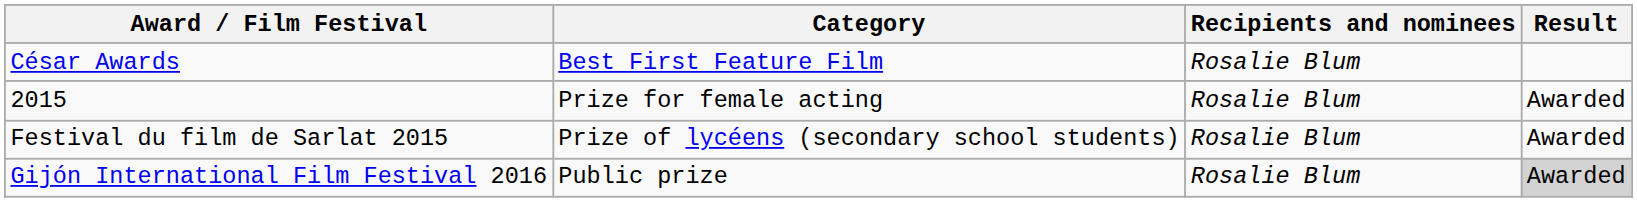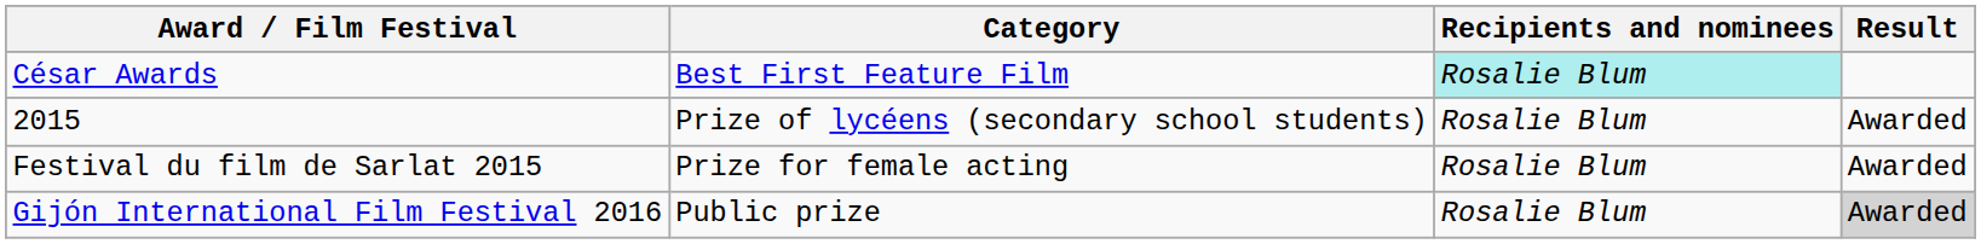 <table class="wikitable plainrowheaders sortable">
 <tr style="background:#ccc; text-align:center;">
 <th scope="col">Award / Film Festival</th>
 <th scope="col">Category</th>
 <th scope="col">Recipients and nominees</th>
 <th scope="col">Result</th>
 </tr>
 <tr>
 <td><a href='#'>César Awards</a></td>
 <td><a href='#'>Best First Feature Film</a></td>
-<td><em>Rosalie Blum</em></td>
+<td style="background: paleturquoise;"><em>Rosalie Blum</em></td>
 <td></td>
 </tr>
 <tr>
 <td> 2015</td>
-<td>Prize for female acting</td>
+<td>Prize of <a href='#'>lycéens</a> (secondary school students)</td>
 <td><em>Rosalie Blum</em></td>
 <td>Awarded</td>
 </tr>
 <tr>
 <td>Festival du film de Sarlat 2015</td>
-<td>Prize of <a href='#'>lycéens</a> (secondary school students)</td>
+<td>Prize for female acting</td>
 <td><em>Rosalie Blum</em></td>
 <td>Awarded</td>
 </tr>
 <tr>
 <td><a href='#'>Gijón International Film Festival</a> 2016</td>
 <td>Public prize</td>
 <td><em>Rosalie Blum</em></td>
 <td style="background: lightgrey;">Awarded</td>
 </tr>
 </table>
